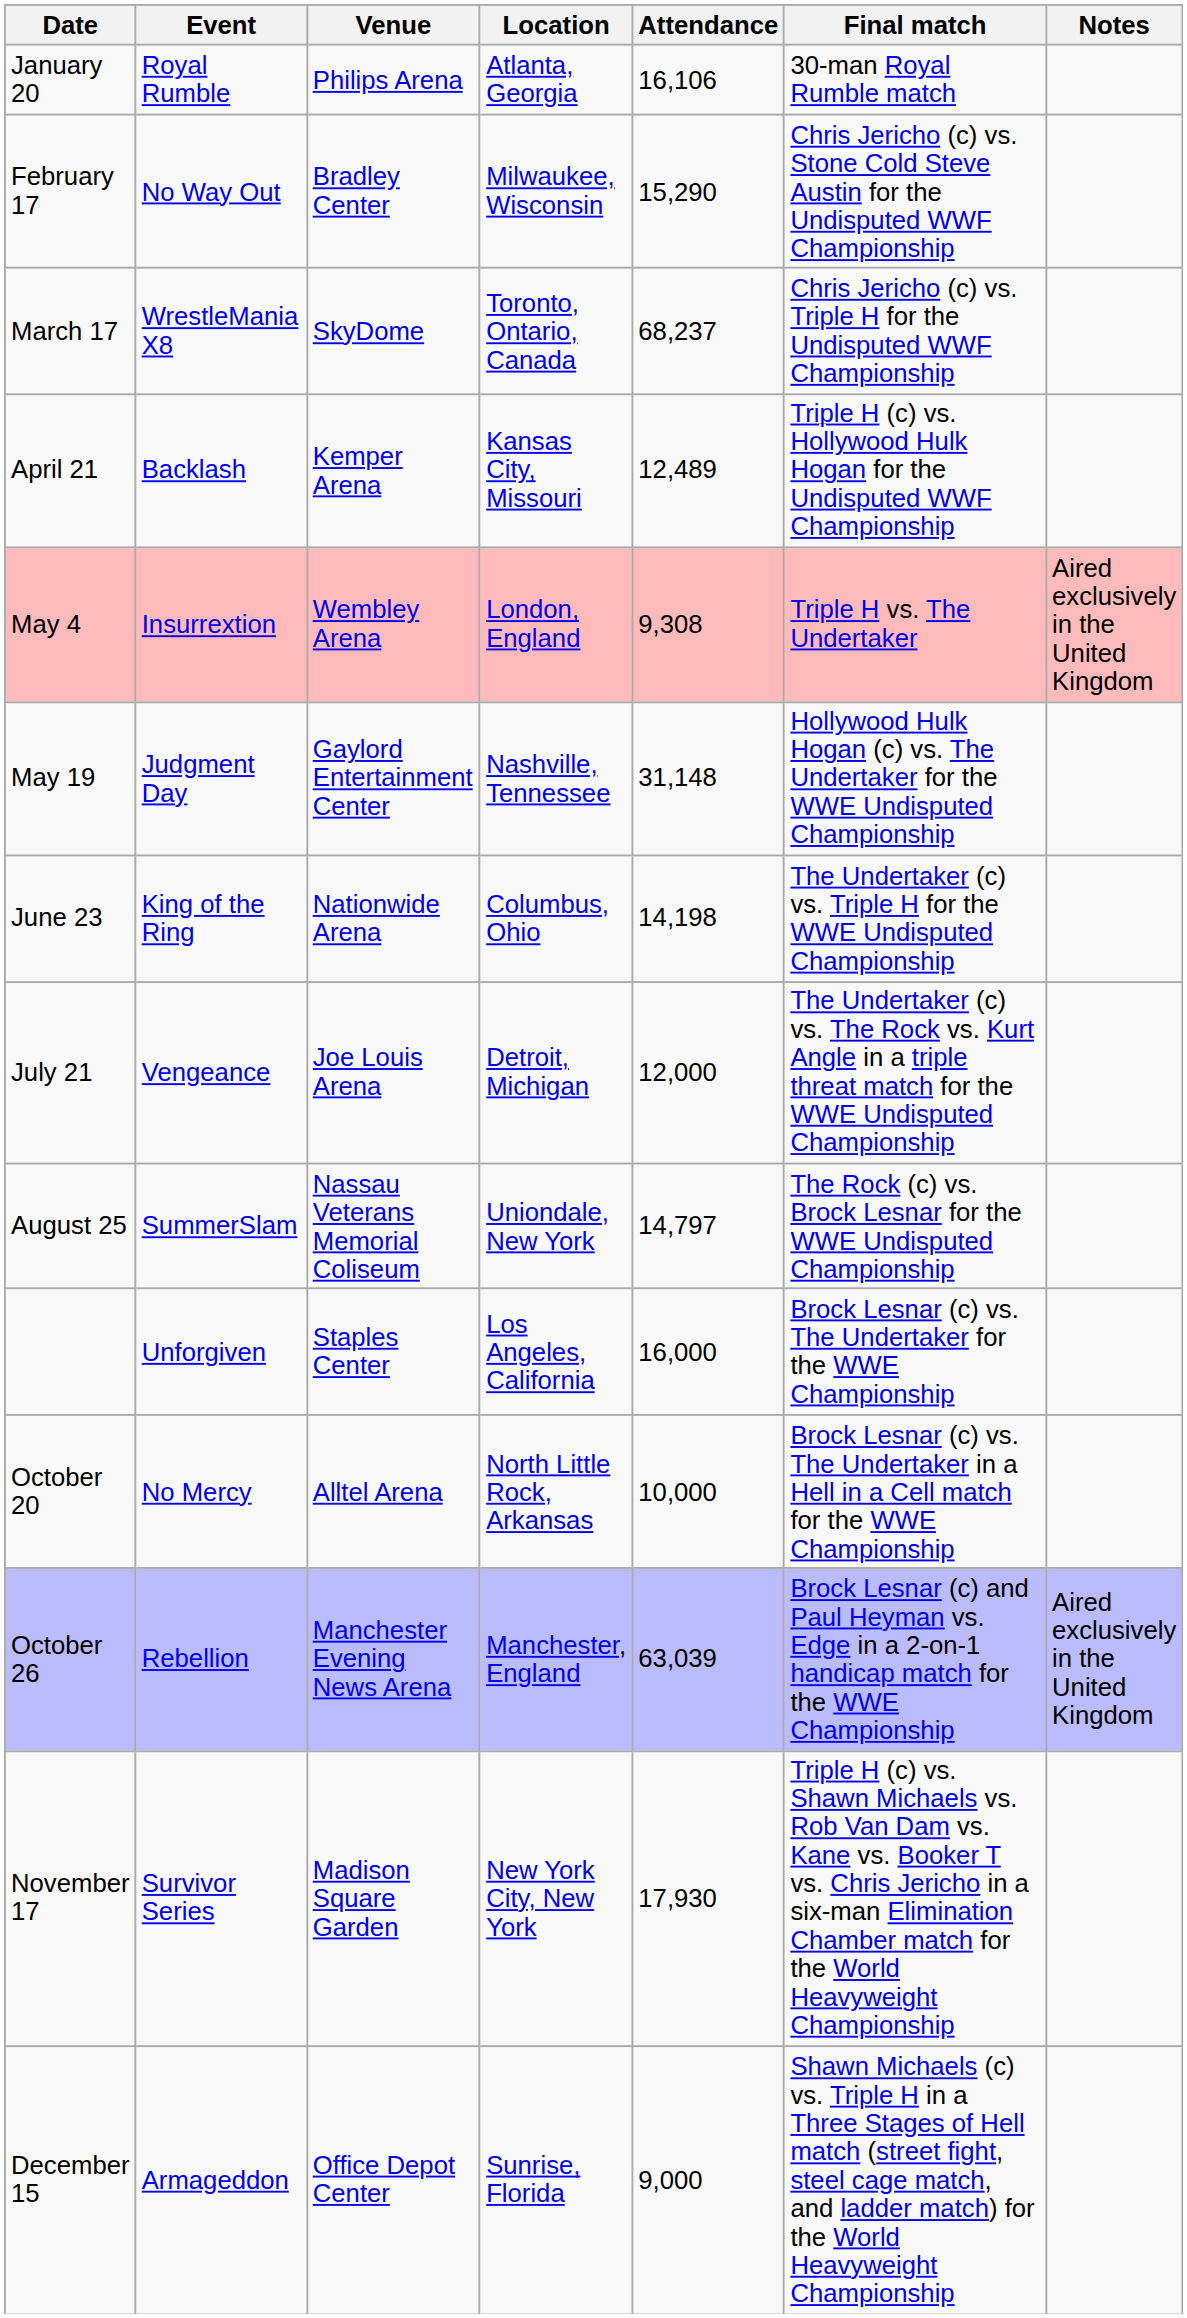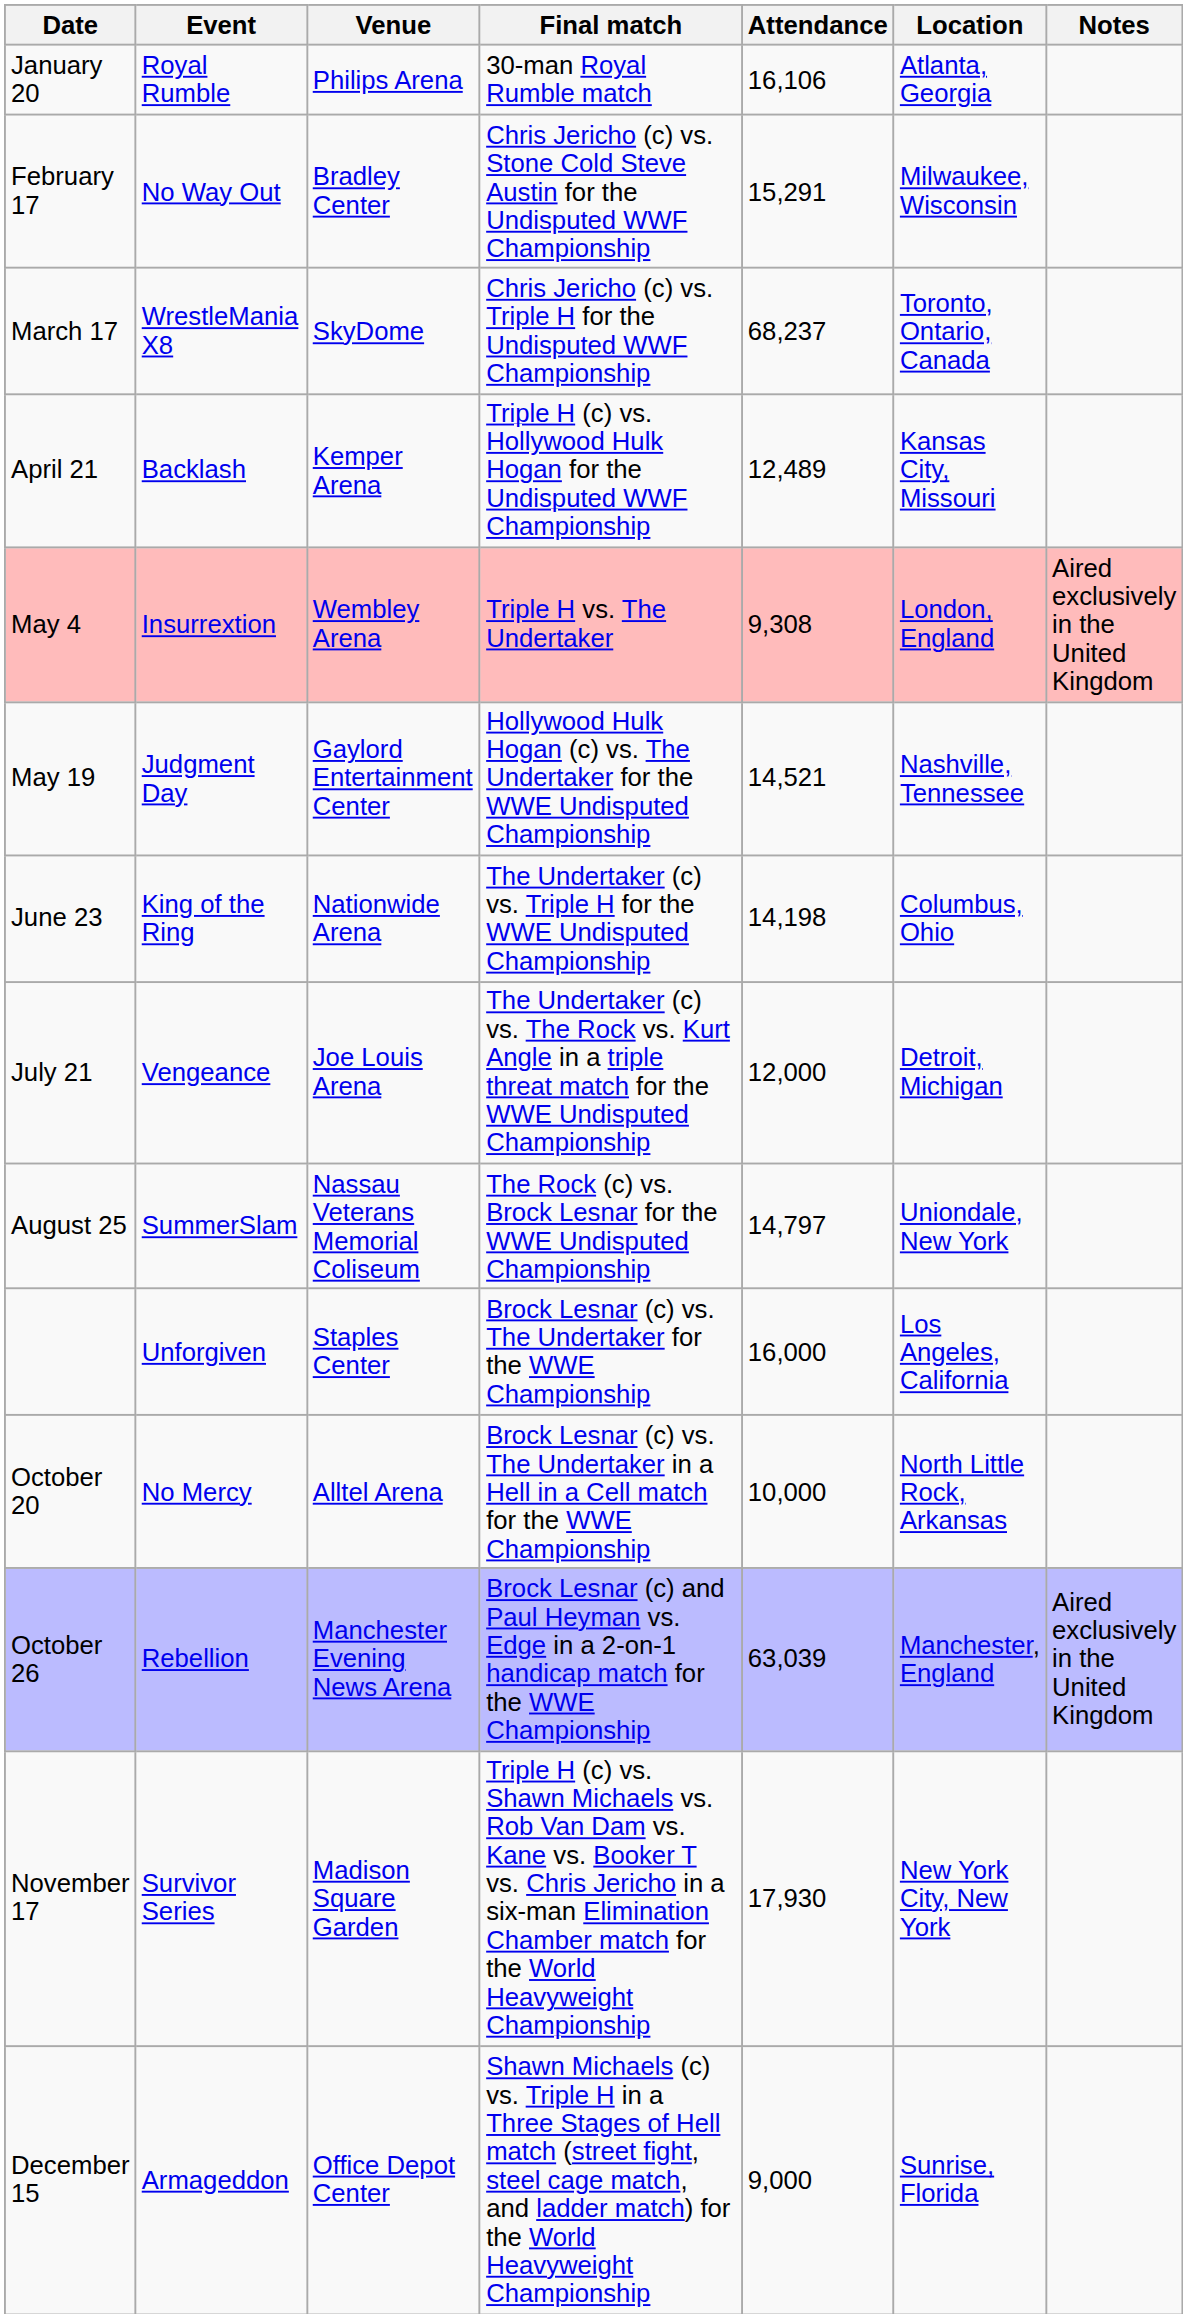 <table id="Past_events_2002" class="sortable wikitable succession-box" style="font-size:85%; width:100%">
 <tr>
 <th scope="col" style="width:5%;">Date</th>
 <th scope="col" style="width:15%;">Event</th>
 <th scope="col" style="width:15%;">Venue</th>
+<th scope="col" style="width:40%;">Final match</th>
+<th scope="col" style="width:5%;">Attendance</th>
 <th scope="col" style="width:10%;">Location</th>
-<th scope="col" style="width:5%;">Attendance</th>
-<th scope="col" style="width:40%;">Final match</th>
 <th scope="col" style="width:10%;">Notes</th>
 </tr>
 <tr>
 <td>January 20</td>
 <td><a href='#'>Royal Rumble</a></td>
 <td><a href='#'>Philips Arena</a></td>
+<td>30-man <a href='#'>Royal Rumble match</a></td>
+<td>16,106</td>
 <td><a href='#'>Atlanta, Georgia</a></td>
-<td>16,106</td>
-<td>30-man <a href='#'>Royal Rumble match</a></td>
 <td></td>
 </tr>
 <tr>
 <td>February 17</td>
 <td><a href='#'>No Way Out</a></td>
 <td><a href='#'>Bradley Center</a></td>
+<td><a href='#'>Chris Jericho</a> (c) vs. <a href='#'>Stone Cold Steve Austin</a> for the <a href='#'>Undisputed WWF Championship</a></td>
+<td>15,291</td>
 <td><a href='#'>Milwaukee, Wisconsin</a></td>
-<td>15,290</td>
-<td><a href='#'>Chris Jericho</a> (c) vs. <a href='#'>Stone Cold Steve Austin</a> for the <a href='#'>Undisputed WWF Championship</a></td>
 <td></td>
 </tr>
 <tr>
 <td>March 17</td>
 <td><a href='#'>WrestleMania X8</a></td>
 <td><a href='#'>SkyDome</a></td>
+<td><a href='#'>Chris Jericho</a> (c) vs. <a href='#'>Triple H</a> for the <a href='#'>Undisputed WWF Championship</a></td>
+<td>68,237</td>
 <td><a href='#'>Toronto, Ontario, Canada</a></td>
-<td>68,237</td>
-<td><a href='#'>Chris Jericho</a> (c) vs. <a href='#'>Triple H</a> for the <a href='#'>Undisputed WWF Championship</a></td>
 <td></td>
 </tr>
 <tr>
 <td>April 21</td>
 <td><a href='#'>Backlash</a></td>
 <td><a href='#'>Kemper Arena</a></td>
+<td><a href='#'>Triple H</a> (c) vs. <a href='#'>Hollywood Hulk Hogan</a> for the <a href='#'>Undisputed WWF Championship</a></td>
+<td>12,489</td>
 <td><a href='#'>Kansas City, Missouri</a></td>
-<td>12,489</td>
-<td><a href='#'>Triple H</a> (c) vs. <a href='#'>Hollywood Hulk Hogan</a> for the <a href='#'>Undisputed WWF Championship</a></td>
 <td></td>
 </tr>
 <tr style="background: #FBB;">
 <td>May 4</td>
 <td><a href='#'>Insurrextion</a></td>
 <td><a href='#'>Wembley Arena</a></td>
+<td><a href='#'>Triple H</a> vs. <a href='#'>The Undertaker</a></td>
+<td>9,308</td>
 <td><a href='#'>London, England</a></td>
-<td>9,308</td>
-<td><a href='#'>Triple H</a> vs. <a href='#'>The Undertaker</a></td>
 <td>Aired exclusively in the United Kingdom</td>
 </tr>
 <tr>
 <td>May 19</td>
 <td><a href='#'>Judgment Day</a></td>
 <td><a href='#'>Gaylord Entertainment Center</a></td>
+<td><a href='#'>Hollywood Hulk Hogan</a> (c) vs. <a href='#'>The Undertaker</a> for the <a href='#'>WWE Undisputed Championship</a></td>
+<td>14,521</td>
 <td><a href='#'>Nashville, Tennessee</a></td>
-<td>31,148</td>
-<td><a href='#'>Hollywood Hulk Hogan</a> (c) vs. <a href='#'>The Undertaker</a> for the <a href='#'>WWE Undisputed Championship</a></td>
 <td></td>
 </tr>
 <tr>
 <td>June 23</td>
 <td><a href='#'>King of the Ring</a></td>
 <td><a href='#'>Nationwide Arena</a></td>
+<td><a href='#'>The Undertaker</a> (c) vs. <a href='#'>Triple H</a> for the <a href='#'>WWE Undisputed Championship</a></td>
+<td>14,198</td>
 <td><a href='#'>Columbus, Ohio</a></td>
-<td>14,198</td>
-<td><a href='#'>The Undertaker</a> (c) vs. <a href='#'>Triple H</a> for the <a href='#'>WWE Undisputed Championship</a></td>
 <td></td>
 </tr>
 <tr>
 <td>July 21</td>
 <td><a href='#'>Vengeance</a></td>
 <td><a href='#'>Joe Louis Arena</a></td>
+<td><a href='#'>The Undertaker</a> (c) vs. <a href='#'>The Rock</a> vs. <a href='#'>Kurt Angle</a> in a <a href='#'>triple threat match</a> for the <a href='#'>WWE Undisputed Championship</a></td>
+<td>12,000</td>
 <td><a href='#'>Detroit, Michigan</a></td>
-<td>12,000</td>
-<td><a href='#'>The Undertaker</a> (c) vs. <a href='#'>The Rock</a> vs. <a href='#'>Kurt Angle</a> in a <a href='#'>triple threat match</a> for the <a href='#'>WWE Undisputed Championship</a></td>
 <td></td>
 </tr>
 <tr>
 <td>August 25</td>
 <td><a href='#'>SummerSlam</a></td>
 <td><a href='#'>Nassau Veterans Memorial Coliseum</a></td>
+<td><a href='#'>The Rock</a> (c) vs. <a href='#'>Brock Lesnar</a> for the <a href='#'>WWE Undisputed Championship</a></td>
+<td>14,797</td>
 <td><a href='#'>Uniondale, New York</a></td>
-<td>14,797</td>
-<td><a href='#'>The Rock</a> (c) vs. <a href='#'>Brock Lesnar</a> for the <a href='#'>WWE Undisputed Championship</a></td>
 <td></td>
 </tr>
 <tr>
 <td></td>
 <td><a href='#'>Unforgiven</a></td>
 <td><a href='#'>Staples Center</a></td>
+<td><a href='#'>Brock Lesnar</a> (c) vs. <a href='#'>The Undertaker</a> for the <a href='#'>WWE Championship</a></td>
+<td>16,000</td>
 <td><a href='#'>Los Angeles, California</a></td>
-<td>16,000</td>
-<td><a href='#'>Brock Lesnar</a> (c) vs. <a href='#'>The Undertaker</a> for the <a href='#'>WWE Championship</a></td>
 <td></td>
 </tr>
 <tr>
 <td>October 20</td>
 <td><a href='#'>No Mercy</a></td>
 <td><a href='#'>Alltel Arena</a></td>
+<td><a href='#'>Brock Lesnar</a> (c) vs. <a href='#'>The Undertaker</a> in a <a href='#'>Hell in a Cell match</a> for the <a href='#'>WWE Championship</a></td>
+<td>10,000</td>
 <td><a href='#'>North Little Rock, Arkansas</a></td>
-<td>10,000</td>
-<td><a href='#'>Brock Lesnar</a> (c) vs. <a href='#'>The Undertaker</a> in a <a href='#'>Hell in a Cell match</a> for the <a href='#'>WWE Championship</a></td>
 <td></td>
 </tr>
 <tr style="background: #BBF;">
 <td>October 26</td>
 <td><a href='#'>Rebellion</a></td>
 <td><a href='#'>Manchester Evening News Arena</a></td>
+<td><a href='#'>Brock Lesnar</a> (c) and <a href='#'>Paul Heyman</a> vs. <a href='#'>Edge</a> in a 2-on-1 <a href='#'>handicap match</a> for the <a href='#'>WWE Championship</a></td>
+<td>63,039</td>
 <td><a href='#'>Manchester</a>, <a href='#'>England</a></td>
-<td>63,039</td>
-<td><a href='#'>Brock Lesnar</a> (c) and <a href='#'>Paul Heyman</a> vs. <a href='#'>Edge</a> in a 2-on-1 <a href='#'>handicap match</a> for the <a href='#'>WWE Championship</a></td>
 <td>Aired exclusively in the United Kingdom</td>
 </tr>
 <tr>
 <td>November 17</td>
 <td><a href='#'>Survivor Series</a></td>
 <td><a href='#'>Madison Square Garden</a></td>
+<td><a href='#'>Triple H</a> (c) vs. <a href='#'>Shawn Michaels</a> vs. <a href='#'>Rob Van Dam</a> vs. <a href='#'>Kane</a> vs. <a href='#'>Booker T</a> vs. <a href='#'>Chris Jericho</a> in a six-man <a href='#'>Elimination Chamber match</a> for the <a href='#'>World Heavyweight Championship</a></td>
+<td>17,930</td>
 <td><a href='#'>New York City, New York</a></td>
-<td>17,930</td>
-<td><a href='#'>Triple H</a> (c) vs. <a href='#'>Shawn Michaels</a> vs. <a href='#'>Rob Van Dam</a> vs. <a href='#'>Kane</a> vs. <a href='#'>Booker T</a> vs. <a href='#'>Chris Jericho</a> in a six-man <a href='#'>Elimination Chamber match</a> for the <a href='#'>World Heavyweight Championship</a></td>
 <td></td>
 </tr>
 <tr>
 <td>December 15</td>
 <td><a href='#'>Armageddon</a></td>
 <td><a href='#'>Office Depot Center</a></td>
+<td><a href='#'>Shawn Michaels</a> (c) vs. <a href='#'>Triple H</a> in a <a href='#'>Three Stages of Hell match</a> (<a href='#'>street fight</a>, <a href='#'>steel cage match</a>, and <a href='#'>ladder match</a>) for the <a href='#'>World Heavyweight Championship</a></td>
+<td>9,000</td>
 <td><a href='#'>Sunrise, Florida</a></td>
-<td>9,000</td>
-<td><a href='#'>Shawn Michaels</a> (c) vs. <a href='#'>Triple H</a> in a <a href='#'>Three Stages of Hell match</a> (<a href='#'>street fight</a>, <a href='#'>steel cage match</a>, and <a href='#'>ladder match</a>) for the <a href='#'>World Heavyweight Championship</a></td>
 <td></td>
 </tr>
 </table>
